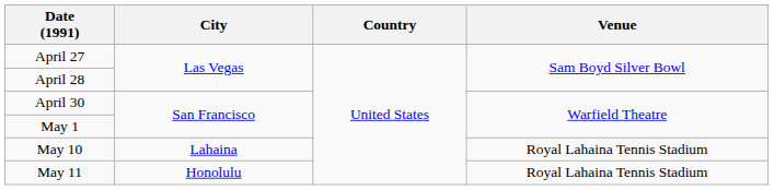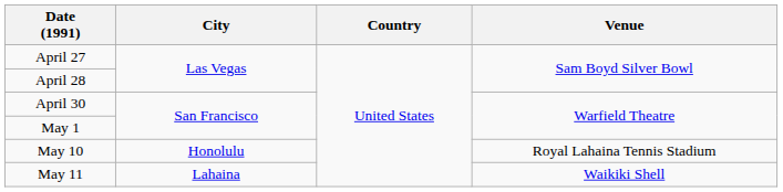 <table class="wikitable sortable plainrowheaders" style="text-align:center;">
 <tr>
 <th scope="col" style="width:7em;">Date<br>(1991)</th>
 <th scope="col" style="width:13em;">City</th>
 <th scope="col" style="width:10em;">Country</th>
 <th scope="col" style="width:20em;">Venue</th>
 </tr>
 <tr>
 <td>April 27</td>
 <td rowspan="2"><a href='#'>Las Vegas</a></td>
 <td rowspan="6"><a href='#'>United States</a></td>
 <td rowspan="2"><a href='#'>Sam Boyd Silver Bowl</a></td>
 </tr>
 <tr>
 <td>April 28</td>
 </tr>
 <tr>
 <td>April 30</td>
 <td rowspan="2"><a href='#'>San Francisco</a></td>
 <td rowspan="2"><a href='#'>Warfield Theatre</a></td>
 </tr>
 <tr>
 <td>May 1</td>
 </tr>
 <tr>
 <td>May 10</td>
-<td><a href='#'>Lahaina</a></td>
+<td><a href='#'>Honolulu</a></td>
 <td>Royal Lahaina Tennis Stadium</td>
 </tr>
 <tr>
 <td>May 11</td>
-<td><a href='#'>Honolulu</a></td>
-<td>Royal Lahaina Tennis Stadium</td>
+<td><a href='#'>Lahaina</a></td>
+<td><a href='#'>Waikiki Shell</a></td>
 </tr>
 </table>
